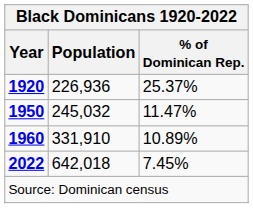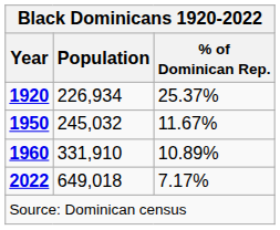 <table class="wikitable" style="float: right;">
 <tr>
 <th colspan="8">Black Dominicans 1920-2022</th>
 </tr>
 <tr>
 <th>Year</th>
 <th>Population</th>
 <th><small>% of<br>Dominican Rep.</small></th>
 </tr>
 <tr>
 <td><strong><a href='#'>1920</a></strong></td>
-<td>226,936</td>
+<td>226,934</td>
 <td> 25.37%</td>
 </tr>
 <tr>
 <td><strong><a href='#'>1950</a></strong></td>
 <td>245,032</td>
-<td> 11.47%</td>
+<td> 11.67%</td>
 </tr>
 <tr>
 <td><strong><a href='#'>1960</a></strong></td>
 <td>331,910</td>
 <td> 10.89%</td>
 </tr>
 <tr>
 <td><strong><a href='#'>2022</a></strong></td>
-<td>642,018</td>
-<td> 7.45%</td>
+<td>649,018</td>
+<td> 7.17%</td>
 </tr>
 <tr>
 <td colspan="8" style="text-align:left;"><small>Source: Dominican census</small></td>
 </tr>
 </table>
